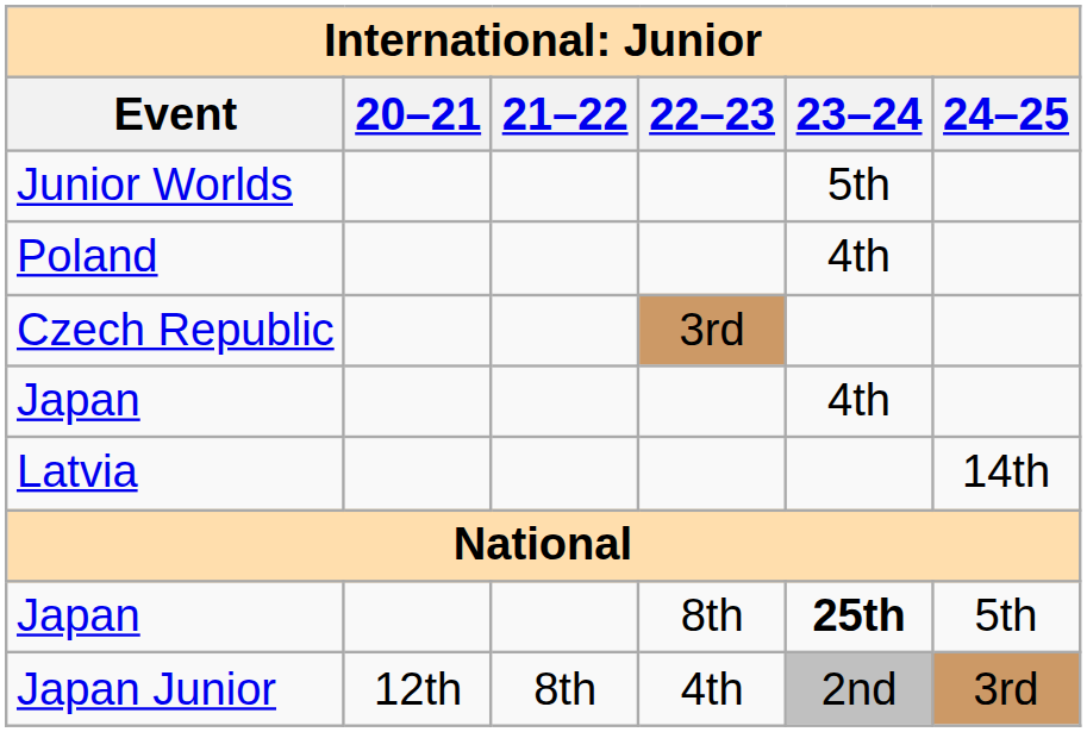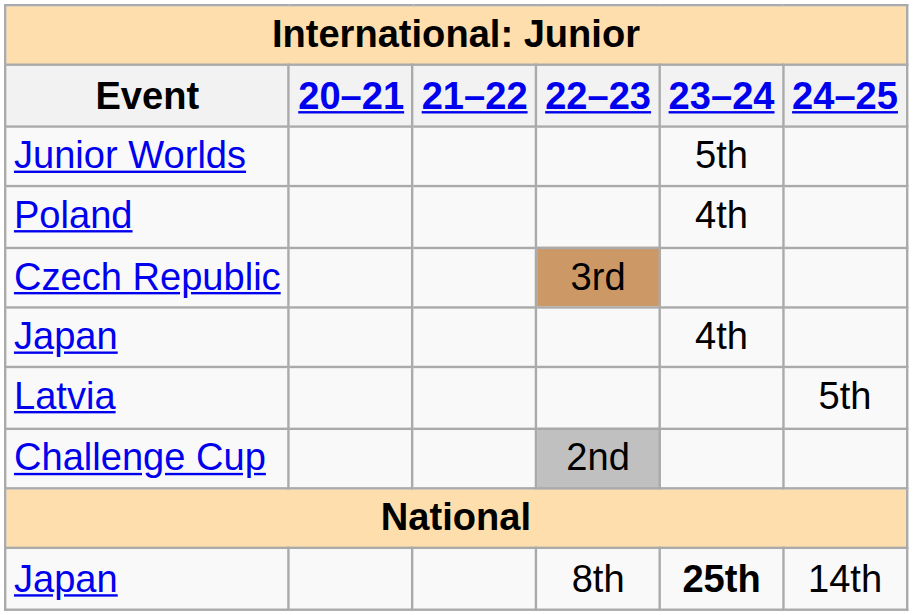 <table class="wikitable" style="text-align:center">
 <tr>
 <th colspan="6" style="background-color: #ffdead; " align="center">International: Junior</th>
 </tr>
 <tr>
 <th>Event</th>
 <th><a href='#'>20–21</a></th>
 <th><a href='#'>21–22</a></th>
 <th><a href='#'>22–23</a></th>
 <th><a href='#'>23–24</a></th>
 <th><a href='#'>24–25</a></th>
 </tr>
 <tr>
 <td align=left><a href='#'>Junior Worlds</a></td>
 <td></td>
 <td></td>
 <td></td>
 <td>5th</td>
 <td></td>
 </tr>
 <tr>
 <td align=left> <a href='#'>Poland</a></td>
 <td></td>
 <td></td>
 <td></td>
 <td>4th</td>
 <td></td>
 </tr>
 <tr>
 <td align=left> <a href='#'>Czech Republic</a></td>
 <td></td>
 <td></td>
 <td bgcolor=cc9966>3rd</td>
 <td></td>
 <td></td>
 </tr>
 <tr>
 <td align=left> <a href='#'>Japan</a></td>
 <td></td>
 <td></td>
 <td></td>
 <td>4th</td>
 <td></td>
 </tr>
 <tr>
 <td align=left> <a href='#'>Latvia</a></td>
 <td></td>
 <td></td>
 <td></td>
 <td></td>
-<td>14th</td>
+<td>5th</td>
+</tr>
+<tr>
+<td align=left><a href='#'>Challenge Cup</a></td>
+<td></td>
+<td></td>
+<td bgcolor=silver>2nd</td>
+<td></td>
+<td></td>
 </tr>
 <tr>
 <th colspan="6" style="background-color: #ffdead; " align="center">National</th>
 </tr>
 <tr>
 <td align=left><a href='#'>Japan</a></td>
 <td></td>
 <td></td>
 <td>8th</td>
 <td><strong>25th</strong></td>
-<td>5th</td>
-</tr>
-<tr>
-<td align=left><a href='#'>Japan Junior</a></td>
-<td>12th</td>
-<td>8th</td>
-<td>4th</td>
-<td bgcolor=silver>2nd</td>
-<td bgcolor=cc9966>3rd</td>
+<td>14th</td>
 </tr>
 </table>
